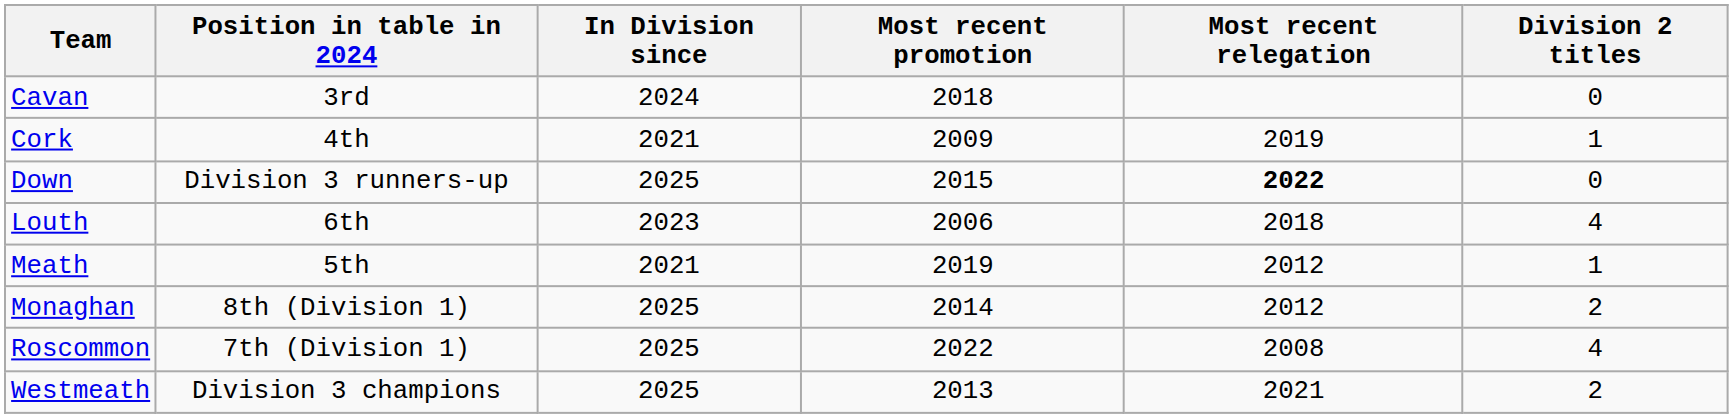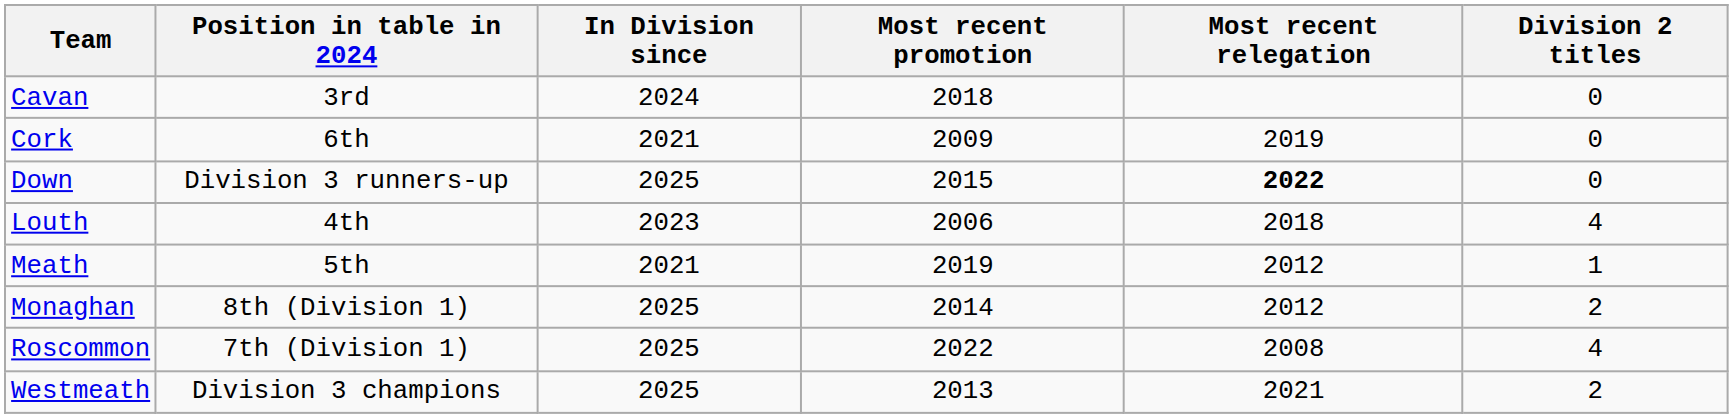 <table class="wikitable sortable" style="text-align:center">
 <tr>
 <th>Team</th>
 <th>Position in table in <a href='#'>2024</a></th>
 <th>In Division since</th>
 <th>Most recent promotion</th>
 <th>Most recent relegation</th>
 <th>Division 2 titles</th>
 </tr>
 <tr>
 <td style="text-align:left"> <a href='#'>Cavan</a></td>
 <td>3rd</td>
 <td>2024</td>
 <td>2018</td>
 <td></td>
 <td>0</td>
 </tr>
 <tr>
 <td style="text-align:left"> <a href='#'>Cork</a></td>
-<td>4th</td>
+<td>6th</td>
 <td>2021</td>
 <td>2009</td>
 <td>2019</td>
-<td>1</td>
+<td>0</td>
 </tr>
 <tr>
 <td style="text-align:left"><a href='#'>Down</a></td>
 <td>Division 3 runners-up</td>
 <td>2025</td>
 <td>2015</td>
 <td><strong>2022</strong></td>
 <td>0</td>
 </tr>
 <tr>
 <td style="text-align:left"> <a href='#'>Louth</a></td>
-<td>6th</td>
+<td>4th</td>
 <td>2023</td>
 <td>2006</td>
 <td>2018</td>
 <td>4</td>
 </tr>
 <tr>
 <td style="text-align:left"> <a href='#'>Meath</a></td>
 <td>5th</td>
 <td>2021</td>
 <td>2019</td>
 <td>2012</td>
 <td>1</td>
 </tr>
 <tr>
 <td style="text-align:left"><a href='#'>Monaghan</a></td>
 <td>8th (Division 1)</td>
 <td>2025</td>
 <td>2014</td>
 <td>2012</td>
 <td>2</td>
 </tr>
 <tr>
 <td style="text-align:left"><a href='#'>Roscommon</a></td>
 <td>7th (Division 1)</td>
 <td>2025</td>
 <td>2022</td>
 <td>2008</td>
 <td>4</td>
 </tr>
 <tr>
 <td style="text-align:left"><a href='#'>Westmeath</a></td>
 <td>Division 3 champions</td>
 <td>2025</td>
 <td>2013</td>
 <td>2021</td>
 <td>2</td>
 </tr>
 </table>
